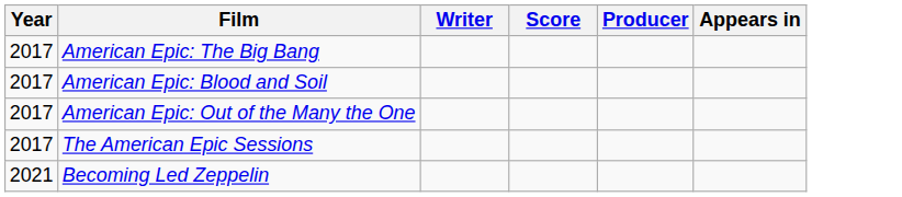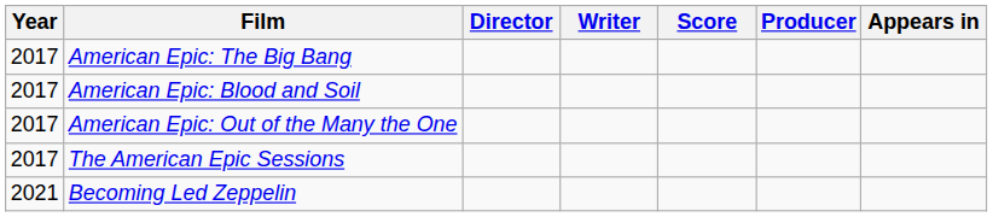 <table class="wikitable sortable" style="text-align:center">
 <tr>
 <th style="width:33px;">Year</th>
 <th>Film</th>
+<th style="width:65px;"><a href='#'>Director</a></th>
 <th width=65><a href='#'>Writer</a></th>
 <th width=65><a href='#'>Score</a></th>
 <th width=65><a href='#'>Producer</a></th>
 <th width=85>Appears in</th>
 </tr>
 <tr>
 <td>2017</td>
 <td style="text-align:left"><em><a href='#'>American Epic: The Big Bang</a></em></td>
 <td></td>
 <td></td>
 <td></td>
 <td></td>
+<td></td>
 </tr>
 <tr>
 <td>2017</td>
 <td style="text-align:left"><em><a href='#'>American Epic: Blood and Soil</a></em></td>
+<td></td>
 <td></td>
 <td></td>
 <td></td>
 <td></td>
 </tr>
 <tr>
 <td>2017</td>
 <td style="text-align:left"><em><a href='#'>American Epic: Out of the Many the One</a></em></td>
 <td></td>
 <td></td>
 <td></td>
 <td></td>
+<td></td>
 </tr>
 <tr>
 <td>2017</td>
 <td style="text-align:left"><em><a href='#'>The American Epic Sessions</a></em></td>
+<td></td>
 <td></td>
 <td></td>
 <td></td>
 <td></td>
 </tr>
 <tr>
 <td>2021</td>
 <td style="text-align:left"><em><a href='#'>Becoming Led Zeppelin</a></em></td>
 <td></td>
 <td></td>
 <td></td>
 <td></td>
+<td></td>
 </tr>
 </table>
